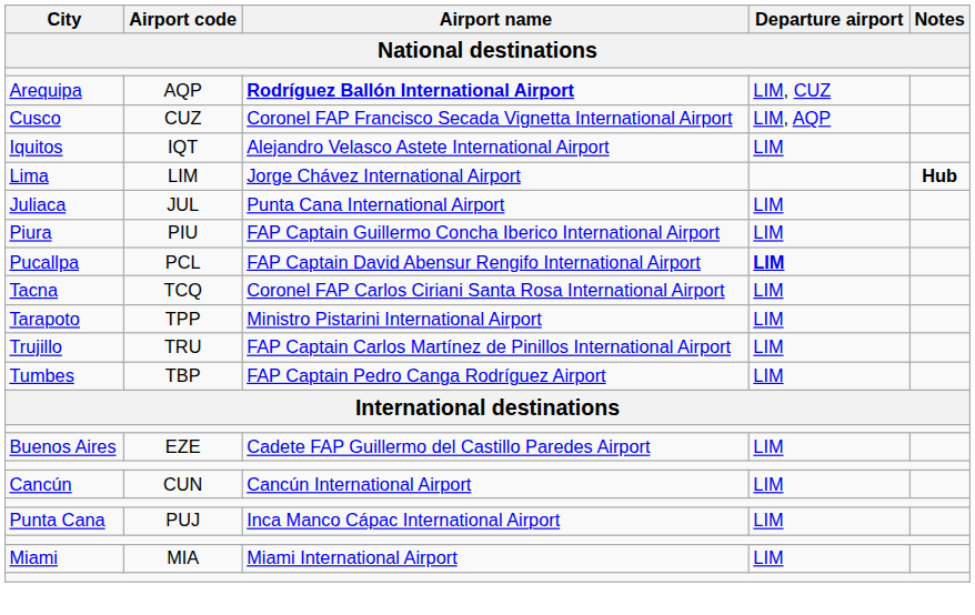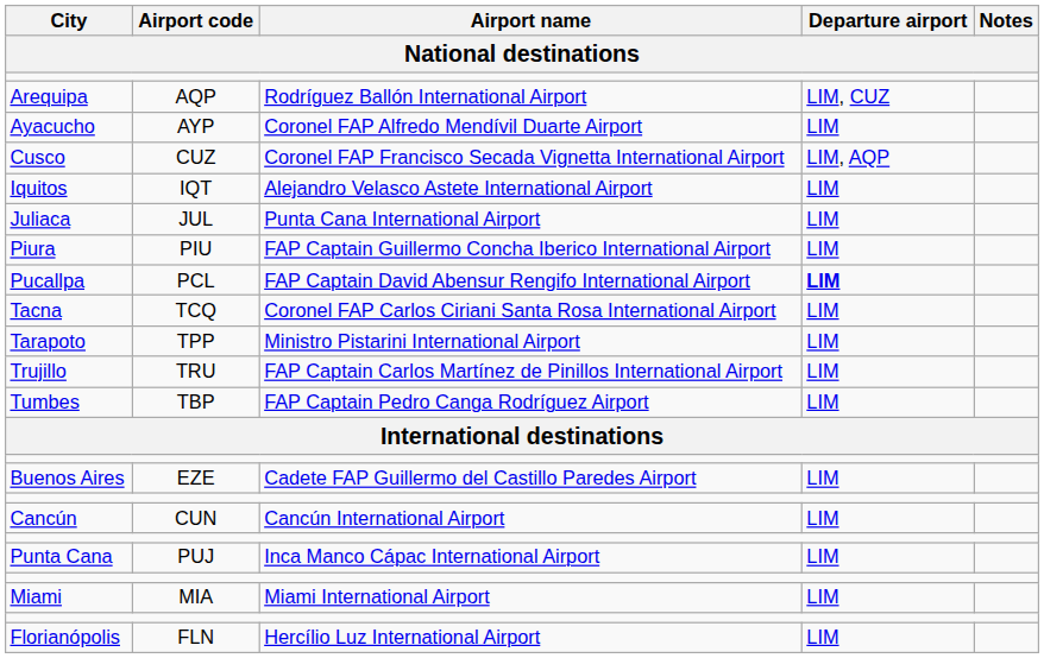 <table class="wikitable" style="font-size: 85%" width="725" align="center">
 <tr>
 <th>City</th>
 <th>Airport code</th>
 <th>Airport name</th>
 <th>Departure airport</th>
 <th>Notes</th>
 </tr>
 <tr>
 <th colspan="5"><big>National destinations</big></th>
 </tr>
 <tr>
 <td colspan="5"></td>
 </tr>
 <tr>
 <td><a href='#'>Arequipa</a></td>
 <td align="center">AQP</td>
-<td><strong><a href='#'>Rodríguez Ballón International Airport</a></strong></td>
+<td><a href='#'>Rodríguez Ballón International Airport</a></td>
 <td><a href='#'>LIM</a>, <a href='#'>CUZ</a></td>
+<td align="center"></td>
+</tr>
+<tr>
+<td><a href='#'>Ayacucho</a></td>
+<td align="center">AYP</td>
+<td><a href='#'>Coronel FAP Alfredo Mendívil Duarte Airport</a></td>
+<td><a href='#'>LIM</a></td>
 <td align="center"></td>
 </tr>
 <tr>
 <td><a href='#'>Cusco</a></td>
 <td align="center">CUZ</td>
 <td><a href='#'>Coronel FAP Francisco Secada Vignetta International Airport</a></td>
 <td><a href='#'>LIM</a>, <a href='#'>AQP</a></td>
 <td align="center"></td>
 </tr>
 <tr>
 <td><a href='#'>Iquitos</a></td>
 <td align="center">IQT</td>
 <td><a href='#'>Alejandro Velasco Astete International Airport</a></td>
 <td><a href='#'>LIM</a></td>
 <td align="center"></td>
-</tr>
-<tr>
-<td><a href='#'>Lima</a></td>
-<td align="center">LIM</td>
-<td><a href='#'>Jorge Chávez International Airport</a></td>
-<td></td>
-<td align="center"><strong>Hub</strong></td>
 </tr>
 <tr>
 <td><a href='#'>Juliaca</a></td>
 <td align="center">JUL</td>
 <td><a href='#'>Punta Cana International Airport</a></td>
 <td><a href='#'>LIM</a></td>
 <td align="center"></td>
 </tr>
 <tr>
 <td><a href='#'>Piura</a></td>
 <td align="center">PIU</td>
 <td><a href='#'>FAP Captain Guillermo Concha Iberico International Airport</a></td>
 <td><a href='#'>LIM</a></td>
 <td align="center"></td>
 </tr>
 <tr>
 <td><a href='#'>Pucallpa</a></td>
 <td align="center">PCL</td>
 <td><a href='#'>FAP Captain David Abensur Rengifo International Airport</a></td>
 <td><strong><a href='#'>LIM</a></strong></td>
 <td align="center"></td>
 </tr>
 <tr>
 <td><a href='#'>Tacna</a></td>
 <td align="center">TCQ</td>
 <td><a href='#'>Coronel FAP Carlos Ciriani Santa Rosa International Airport</a></td>
 <td><a href='#'>LIM</a></td>
 <td align="center"></td>
 </tr>
 <tr>
 <td><a href='#'>Tarapoto</a></td>
 <td align="center">TPP</td>
 <td><a href='#'>Ministro Pistarini International Airport</a></td>
 <td><a href='#'>LIM</a></td>
 <td align="center"></td>
 </tr>
 <tr>
 <td><a href='#'>Trujillo</a></td>
 <td align="center">TRU</td>
 <td><a href='#'>FAP Captain Carlos Martínez de Pinillos International Airport</a></td>
 <td><a href='#'>LIM</a></td>
 <td align="center"></td>
 </tr>
 <tr>
 <td><a href='#'>Tumbes</a></td>
 <td align="center">TBP</td>
 <td><a href='#'>FAP Captain Pedro Canga Rodríguez Airport</a></td>
 <td><a href='#'>LIM</a></td>
 <td align="center"></td>
 </tr>
 <tr>
 <th colspan="5"><big>International destinations</big></th>
 </tr>
 <tr>
 <td colspan="5"></td>
 </tr>
 <tr>
 <td><a href='#'>Buenos Aires</a></td>
 <td align="center">EZE</td>
 <td><a href='#'>Cadete FAP Guillermo del Castillo Paredes Airport</a></td>
 <td><a href='#'>LIM</a></td>
 <td align="center"></td>
 </tr>
 <tr>
 <td colspan="5"></td>
 </tr>
 <tr>
 <td><a href='#'>Cancún</a></td>
 <td align="center">CUN</td>
 <td><a href='#'>Cancún International Airport</a></td>
 <td><a href='#'>LIM</a></td>
 <td align="center"></td>
 </tr>
 <tr>
 <td colspan="5"></td>
 </tr>
 <tr>
 <td><a href='#'>Punta Cana</a></td>
 <td align="center">PUJ</td>
 <td><a href='#'>Inca Manco Cápac International Airport</a></td>
 <td><a href='#'>LIM</a></td>
 <td align="center"></td>
 </tr>
 <tr>
 <td colspan="5"></td>
 </tr>
 <tr>
 <td><a href='#'>Miami</a></td>
 <td align="center">MIA</td>
 <td><a href='#'>Miami International Airport</a></td>
 <td><a href='#'>LIM</a></td>
 <td align="center"></td>
 </tr>
 <tr>
 <td colspan="5"></td>
 </tr>
+<tr>
+<td><a href='#'>Florianópolis</a></td>
+<td align="center">FLN</td>
+<td><a href='#'>Hercílio Luz International Airport</a></td>
+<td><a href='#'>LIM</a></td>
+<td align="center"></td>
+</tr>
 </table>
